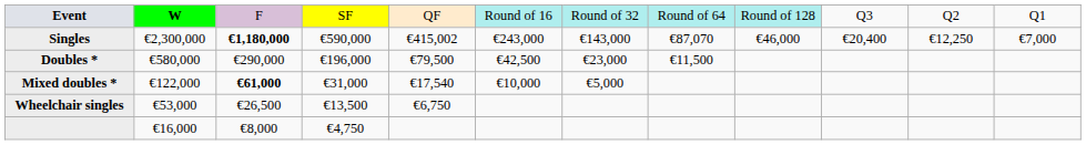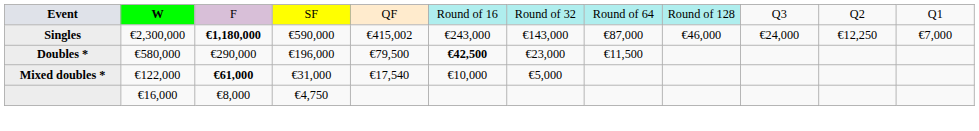 <table class=wikitable style=font-size:90%;text-align:center>
 <tr>
 <td width=130 bgcolor=#dfe2e9><strong>Event</strong></td>
 <td width=80 bgcolor=lime><strong>W</strong></td>
 <td width=85 bgcolor=#D8BFD8>F</td>
 <td width=85 bgcolor=#FFFF00>SF</td>
 <td width=85 bgcolor=#ffebcd>QF</td>
 <td width=85 bgcolor=#afeeee>Round of 16</td>
 <td width=85 bgcolor=#afeeee>Round of 32</td>
 <td width=85 bgcolor=#afeeee>Round of 64</td>
 <td width=85 bgcolor=#afeeee>Round of 128</td>
 <td width=85>Q3</td>
 <td width=85>Q2</td>
 <td width=85>Q1</td>
 </tr>
 <tr>
 <td style="background:#ededed;"><strong>Singles</strong></td>
 <td>€2,300,000</td>
 <td><strong>€1,180,000</strong></td>
 <td>€590,000</td>
 <td>€415,002</td>
 <td>€243,000</td>
 <td>€143,000</td>
-<td>€87,070</td>
+<td>€87,000</td>
 <td>€46,000</td>
-<td>€20,400</td>
+<td>€24,000</td>
 <td>€12,250</td>
 <td>€7,000</td>
 </tr>
 <tr>
 <td style="background:#ededed;"><strong>Doubles *</strong></td>
 <td>€580,000</td>
 <td>€290,000</td>
 <td>€196,000</td>
 <td>€79,500</td>
-<td>€42,500</td>
+<td><strong>€42,500</strong></td>
 <td>€23,000</td>
 <td>€11,500</td>
 <td></td>
 <td></td>
 <td></td>
 <td></td>
 </tr>
 <tr>
 <td style="background:#ededed;"><strong>Mixed doubles *</strong></td>
 <td>€122,000</td>
 <td><strong>€61,000</strong></td>
 <td>€31,000</td>
 <td>€17,540</td>
 <td>€10,000</td>
 <td>€5,000</td>
 <td></td>
 <td></td>
 <td></td>
 <td></td>
 <td></td>
 </tr>
 <tr>
-<td style="background:#ededed;"><strong>Wheelchair singles</strong></td>
-<td>€53,000</td>
-<td>€26,500</td>
-<td>€13,500</td>
-<td>€6,750</td>
-<td></td>
-<td></td>
-<td></td>
-<td></td>
-<td></td>
-<td></td>
-<td></td>
-</tr>
-<tr>
 <td style="background:#ededed;"><strong></strong></td>
 <td>€16,000</td>
 <td>€8,000</td>
 <td>€4,750</td>
 <td></td>
 <td></td>
 <td></td>
 <td></td>
 <td></td>
 <td></td>
 <td></td>
 <td></td>
 </tr>
 </table>
